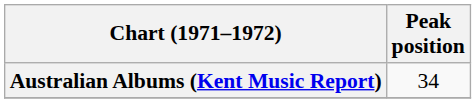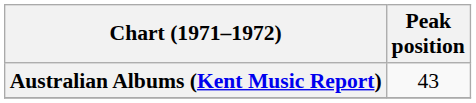 <table class="wikitable sortable plainrowheaders">
 <tr>
 <th>Chart (1971–1972)</th>
 <th>Peak<br>position</th>
 </tr>
 <tr>
 <th scope="row">Australian Albums (<a href='#'>Kent Music Report</a>)</th>
-<td align="center">34</td>
+<td align="center">43</td>
 </tr>
 <tr>
 </tr>
 </table>
